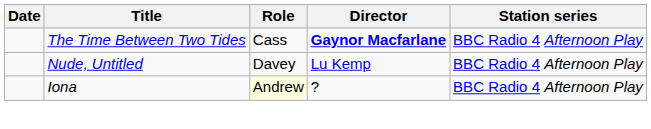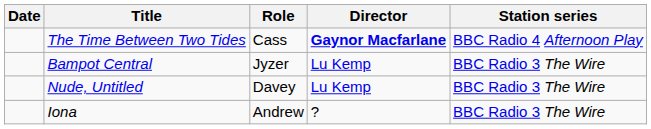 <table class="wikitable sortable">
 <tr>
 <th>Date</th>
 <th>Title</th>
 <th>Role</th>
 <th>Director</th>
 <th>Station series</th>
 </tr>
 <tr>
 <td></td>
 <td><em><a href='#'>The Time Between Two Tides</a></em></td>
 <td>Cass</td>
 <td><strong><a href='#'>Gaynor Macfarlane</a></strong></td>
 <td><a href='#'>BBC Radio 4</a> <em><a href='#'>Afternoon Play</a></em></td>
 </tr>
 <tr>
 <td></td>
+<td><em><a href='#'>Bampot Central</a></em></td>
+<td>Jyzer</td>
+<td><a href='#'>Lu Kemp</a></td>
+<td><a href='#'>BBC Radio 3</a> <em>The Wire</em></td>
+</tr>
+<tr>
+<td></td>
 <td><em><a href='#'>Nude, Untitled</a></em></td>
 <td>Davey</td>
 <td><a href='#'>Lu Kemp</a></td>
-<td><a href='#'>BBC Radio 4</a> <em>Afternoon Play</em></td>
+<td><a href='#'>BBC Radio 3</a> <em>The Wire</em></td>
 </tr>
 <tr>
 <td></td>
 <td><em>Iona</em></td>
-<td style="background: lightyellow;">Andrew</td>
+<td>Andrew</td>
 <td>?</td>
-<td><a href='#'>BBC Radio 4</a> <em>Afternoon Play</em></td>
+<td><a href='#'>BBC Radio 3</a> <em>The Wire</em></td>
 </tr>
 </table>
